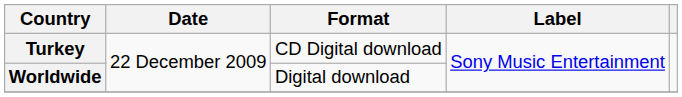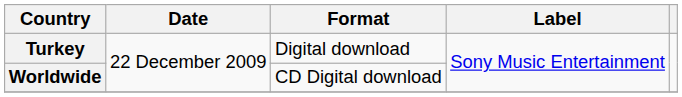 <table class="wikitable plainrowheaders">
 <tr>
 <th scope="col">Country</th>
 <th scope="col">Date</th>
 <th scope="col">Format</th>
 <th scope="col">Label</th>
 <th scope="col"></th>
 </tr>
 <tr>
 <th scope="row">Turkey</th>
 <td rowspan="2">22 December 2009</td>
-<td>CD Digital download</td>
+<td>Digital download</td>
 <td rowspan="2"><a href='#'>Sony Music Entertainment</a></td>
 <td align="center" rowspan="2"></td>
 </tr>
 <tr>
 <th scope="row">Worldwide</th>
-<td>Digital download</td>
+<td>CD Digital download</td>
 </tr>
 <tr>
 </tr>
 </table>
